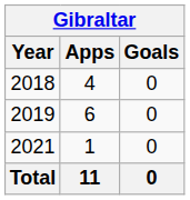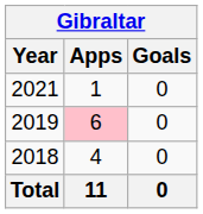 <table class="wikitable" style="text-align:center">
 <tr>
 <th colspan=3><a href='#'>Gibraltar</a></th>
 </tr>
 <tr>
 <th>Year</th>
 <th>Apps</th>
 <th>Goals</th>
 </tr>
 <tr>
-<td>2018</td>
-<td>4</td>
+<td>2021</td>
+<td>1</td>
 <td>0</td>
 </tr>
 <tr>
 <td>2019</td>
-<td>6</td>
+<td style="background: pink;">6</td>
 <td>0</td>
 </tr>
 <tr>
-<td>2021</td>
-<td>1</td>
+<td>2018</td>
+<td>4</td>
 <td>0</td>
 </tr>
 <tr>
 <th>Total</th>
 <th>11</th>
 <th>0</th>
 </tr>
 </table>
